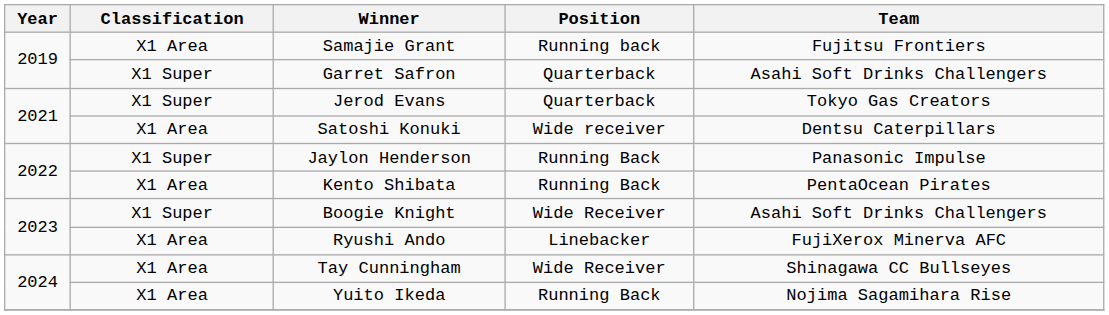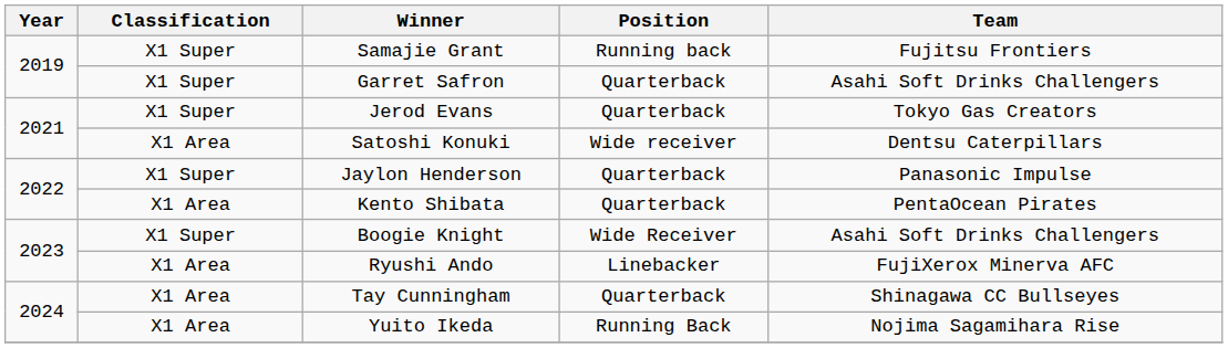 <table class="wikitable" style="text-align:Center;width:95%;">
 <tr>
 <th>Year</th>
 <th>Classification</th>
 <th>Winner</th>
 <th>Position</th>
 <th>Team</th>
 </tr>
 <tr>
 <td rowspan="2">2019</td>
-<td>X1 Area</td>
+<td>X1 Super</td>
 <td>Samajie Grant</td>
 <td>Running back</td>
 <td>Fujitsu Frontiers</td>
 </tr>
 <tr>
 <td>X1 Super</td>
 <td>Garret Safron</td>
 <td>Quarterback</td>
 <td>Asahi Soft Drinks Challengers</td>
 </tr>
 <tr>
 <td rowspan="2">2021</td>
 <td>X1 Super</td>
 <td>Jerod Evans</td>
 <td>Quarterback</td>
 <td>Tokyo Gas Creators</td>
 </tr>
 <tr>
 <td>X1 Area</td>
 <td>Satoshi Konuki</td>
 <td>Wide receiver</td>
 <td>Dentsu Caterpillars</td>
 </tr>
 <tr>
 <td rowspan="2">2022</td>
 <td>X1 Super</td>
 <td>Jaylon Henderson</td>
-<td>Running Back</td>
+<td>Quarterback</td>
 <td>Panasonic Impulse</td>
 </tr>
 <tr>
 <td>X1 Area</td>
 <td>Kento Shibata</td>
-<td>Running Back</td>
+<td>Quarterback</td>
 <td>PentaOcean Pirates</td>
 </tr>
 <tr>
 <td rowspan="2">2023</td>
 <td>X1 Super</td>
 <td>Boogie Knight</td>
 <td>Wide Receiver</td>
 <td>Asahi Soft Drinks Challengers</td>
 </tr>
 <tr>
 <td>X1 Area</td>
 <td>Ryushi Ando</td>
 <td>Linebacker</td>
 <td>FujiXerox Minerva AFC</td>
 </tr>
 <tr>
 <td rowspan="2">2024</td>
 <td>X1 Area</td>
 <td>Tay Cunningham</td>
-<td>Wide Receiver</td>
+<td>Quarterback</td>
 <td>Shinagawa CC Bullseyes</td>
 </tr>
 <tr>
 <td>X1 Area</td>
 <td>Yuito Ikeda</td>
 <td>Running Back</td>
 <td>Nojima Sagamihara Rise</td>
 </tr>
 <tr>
 </tr>
 </table>
